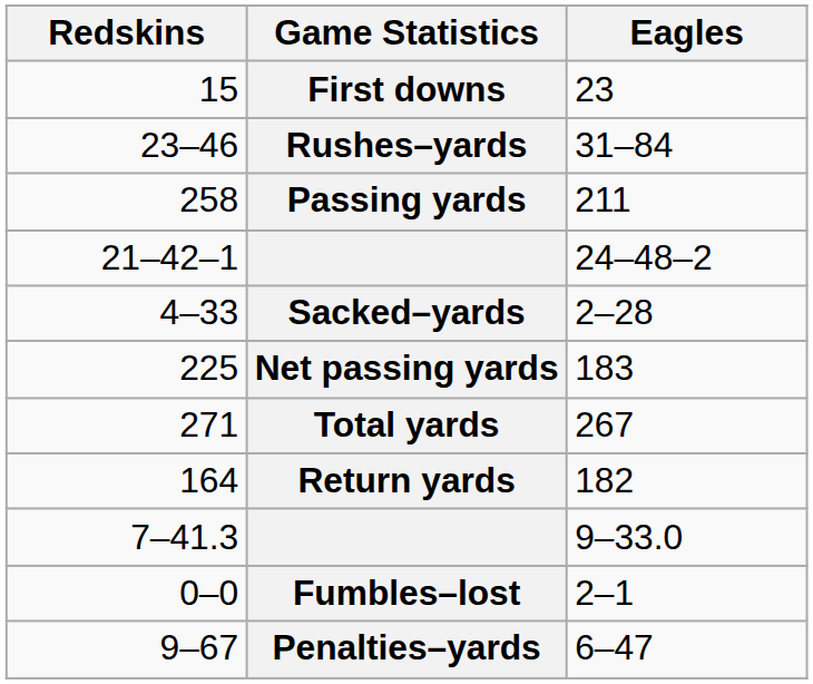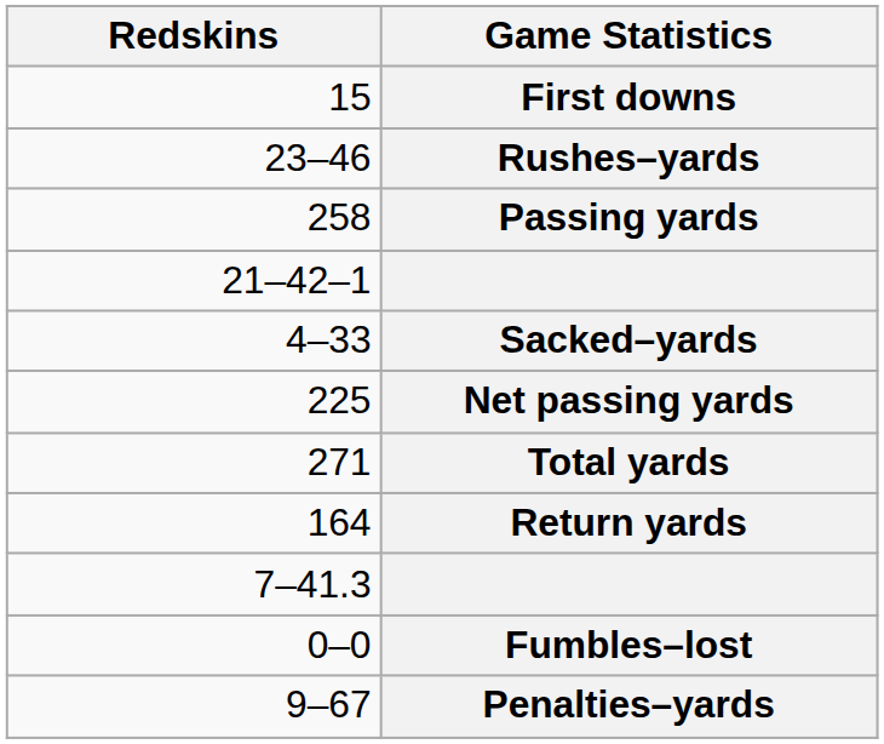 <table class="wikitable" style="margin: 1em auto 1em auto">
 <tr>
 <th style="width:30%;">Redskins</th>
 <th style="width:40%;">Game Statistics</th>
-<th style="width:30%;">Eagles</th>
 </tr>
 <tr>
 <td style="text-align:right;">15</td>
 <th>First downs</th>
-<td>23</td>
 </tr>
 <tr>
 <td style="text-align:right;">23–46</td>
 <th>Rushes–yards</th>
-<td>31–84</td>
 </tr>
 <tr>
 <td style="text-align:right;">258</td>
 <th>Passing yards</th>
-<td>211</td>
 </tr>
 <tr>
 <td style="text-align:right;">21–42–1</td>
 <th></th>
-<td>24–48–2</td>
 </tr>
 <tr>
 <td style="text-align:right;">4–33</td>
 <th>Sacked–yards</th>
-<td>2–28</td>
 </tr>
 <tr>
 <td style="text-align:right;">225</td>
 <th>Net passing yards</th>
-<td>183</td>
 </tr>
 <tr>
 <td style="text-align:right;">271</td>
 <th>Total yards</th>
-<td>267</td>
 </tr>
 <tr>
 <td style="text-align:right;">164</td>
 <th>Return yards</th>
-<td>182</td>
 </tr>
 <tr>
 <td style="text-align:right;">7–41.3</td>
 <th></th>
-<td>9–33.0</td>
 </tr>
 <tr>
 <td style="text-align:right;">0–0</td>
 <th>Fumbles–lost</th>
-<td>2–1</td>
 </tr>
 <tr>
 <td style="text-align:right;">9–67</td>
 <th>Penalties–yards</th>
-<td>6–47</td>
 </tr>
 </table>
